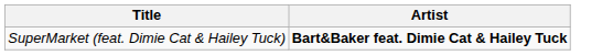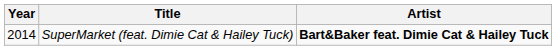 <table class="wikitable">
 <tr>
+<th>Year</th>
 <th>Title</th>
 <th>Artist</th>
 </tr>
 <tr>
+<td>2014</td>
 <td><em>SuperMarket (feat. Dimie Cat & Hailey Tuck)</em></td>
 <td><strong>Bart&Baker feat. Dimie Cat & Hailey Tuck</strong></td>
 </tr>
 </table>
